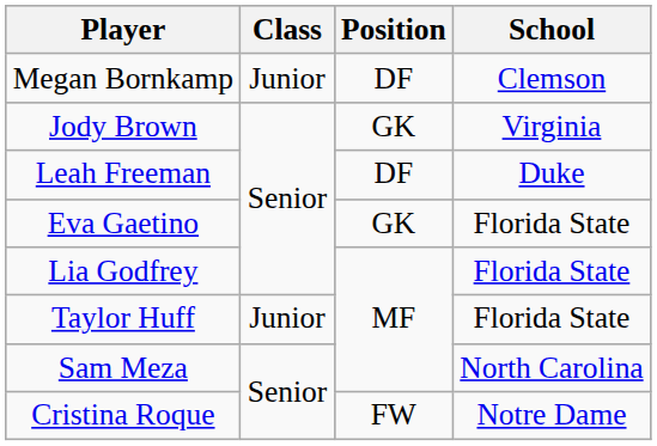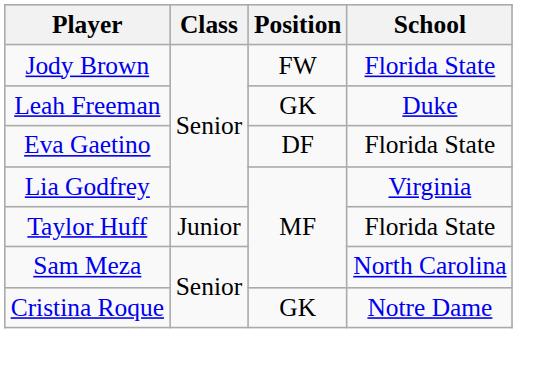 <table class="wikitable sortable" style="text-align:center">
 <tr>
 <th>Player</th>
 <th>Class</th>
 <th>Position</th>
 <th>School</th>
 </tr>
 <tr>
-<td>Megan Bornkamp</td>
-<td>Junior</td>
-<td>DF</td>
-<td><a href='#'>Clemson</a></td>
-</tr>
-<tr>
 <td><a href='#'>Jody Brown</a></td>
 <td rowspan=4>Senior</td>
-<td>GK</td>
-<td><a href='#'>Virginia</a></td>
+<td>FW</td>
+<td><a href='#'>Florida State</a></td>
 </tr>
 <tr>
 <td><a href='#'>Leah Freeman</a></td>
-<td>DF</td>
+<td>GK</td>
 <td><a href='#'>Duke</a></td>
 </tr>
 <tr>
 <td><a href='#'>Eva Gaetino</a></td>
-<td>GK</td>
+<td>DF</td>
 <td>Florida State</td>
 </tr>
 <tr>
 <td><a href='#'>Lia Godfrey</a></td>
 <td rowspan=3>MF</td>
-<td><a href='#'>Florida State</a></td>
+<td><a href='#'>Virginia</a></td>
 </tr>
 <tr>
 <td><a href='#'>Taylor Huff</a></td>
 <td>Junior</td>
 <td>Florida State</td>
 </tr>
 <tr>
 <td><a href='#'>Sam Meza</a></td>
 <td rowspan=2>Senior</td>
 <td><a href='#'>North Carolina</a></td>
 </tr>
 <tr>
 <td><a href='#'>Cristina Roque</a></td>
-<td>FW</td>
+<td>GK</td>
 <td><a href='#'>Notre Dame</a></td>
 </tr>
 </table>
